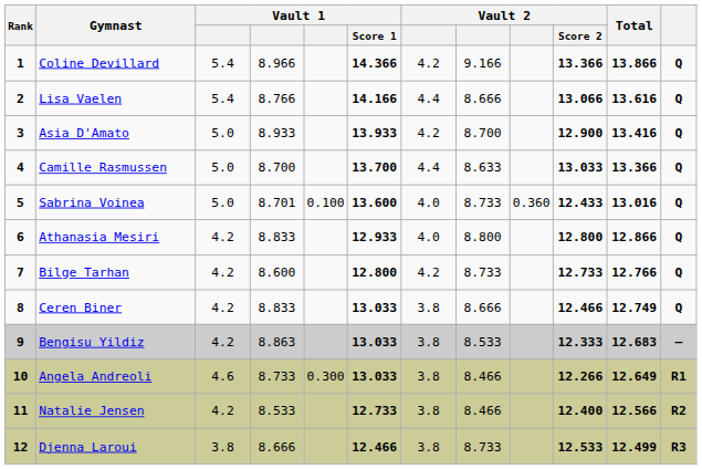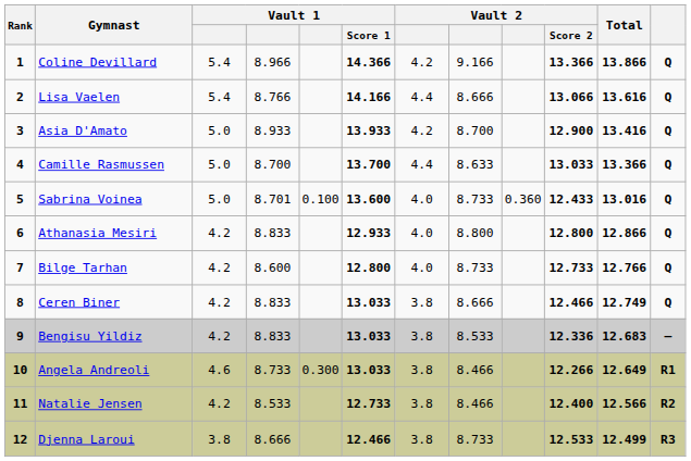 <table style="text-align:center;" class="wikitable sortable">
 <tr>
 <th style="width:15px;" rowspan="2"><small>Rank</small></th>
 <th style="width:160px;" rowspan="2">Gymnast</th>
 <th colspan="4">Vault 1</th>
 <th colspan="4">Vault 2</th>
 <th style="width:50px;" rowspan="2">Total</th>
 <th style="width:30px;" rowspan="2"><small></small></th>
 </tr>
 <tr>
 <th style="width:50px;"><small></small></th>
 <th style="width:50px;"><small></small></th>
 <th style="width:20px;"><small></small></th>
 <th style="width:50px;"><small>Score 1</small></th>
 <th style="width:50px;"><small></small></th>
 <th style="width:50px;"><small></small></th>
 <th style="width:20px;"><small></small></th>
 <th style="width:50px;"><small>Score 2</small></th>
 </tr>
 <tr>
 <td scope="row" style="text-align:center"><strong>1</strong></td>
 <td style="height:30px; text-align:left;"> <a href='#'>Coline Devillard</a></td>
 <td>5.4</td>
 <td>8.966</td>
 <td></td>
 <td><strong>14.366</strong></td>
 <td>4.2</td>
 <td>9.166</td>
 <td></td>
 <td><strong>13.366</strong></td>
 <td><strong>13.866</strong></td>
 <td><strong>Q</strong></td>
 </tr>
 <tr>
 <td scope="row" style="text-align:center"><strong>2</strong></td>
 <td style="height:30px; text-align:left;"> <a href='#'>Lisa Vaelen</a></td>
 <td>5.4</td>
 <td>8.766</td>
 <td></td>
 <td><strong>14.166</strong></td>
 <td>4.4</td>
 <td>8.666</td>
 <td></td>
 <td><strong>13.066</strong></td>
 <td><strong>13.616</strong></td>
 <td><strong>Q</strong></td>
 </tr>
 <tr>
 <td scope="row" style="text-align:center"><strong>3</strong></td>
 <td style="height:30px; text-align:left;"> <a href='#'>Asia D'Amato</a></td>
 <td>5.0</td>
 <td>8.933</td>
 <td></td>
 <td><strong>13.933</strong></td>
 <td>4.2</td>
 <td>8.700</td>
 <td></td>
 <td><strong>12.900</strong></td>
 <td><strong>13.416</strong></td>
 <td><strong>Q</strong></td>
 </tr>
 <tr>
 <td scope="row" style="text-align:center"><strong>4</strong></td>
 <td style="height:30px; text-align:left;"> <a href='#'>Camille Rasmussen</a></td>
 <td>5.0</td>
 <td>8.700</td>
 <td></td>
 <td><strong>13.700</strong></td>
 <td>4.4</td>
 <td>8.633</td>
 <td></td>
 <td><strong>13.033</strong></td>
 <td><strong>13.366</strong></td>
 <td><strong>Q</strong></td>
 </tr>
 <tr>
 <td scope="row" style="text-align:center"><strong>5</strong></td>
 <td style="height:30px; text-align:left;"> <a href='#'>Sabrina Voinea</a></td>
 <td>5.0</td>
 <td>8.701</td>
 <td>0.100</td>
 <td><strong>13.600</strong></td>
 <td>4.0</td>
 <td>8.733</td>
 <td>0.360</td>
 <td><strong>12.433</strong></td>
 <td><strong>13.016</strong></td>
 <td><strong>Q</strong></td>
 </tr>
 <tr>
 <td scope="row" style="text-align:center"><strong>6</strong></td>
 <td style="height:30px; text-align:left;"> <a href='#'>Athanasia Mesiri</a></td>
 <td>4.2</td>
 <td>8.833</td>
 <td></td>
 <td><strong>12.933</strong></td>
 <td>4.0</td>
 <td>8.800</td>
 <td></td>
 <td><strong>12.800</strong></td>
 <td><strong>12.866</strong></td>
 <td><strong>Q</strong></td>
 </tr>
 <tr>
 <td scope="row" style="text-align:center"><strong>7</strong></td>
 <td style="height:30px; text-align:left;"> <a href='#'>Bilge Tarhan</a></td>
 <td>4.2</td>
 <td>8.600</td>
 <td></td>
 <td><strong>12.800</strong></td>
-<td>4.2</td>
+<td>4.0</td>
 <td>8.733</td>
 <td></td>
 <td><strong>12.733</strong></td>
 <td><strong>12.766</strong></td>
 <td><strong>Q</strong></td>
 </tr>
 <tr>
 <td scope="row" style="text-align:center"><strong>8</strong></td>
 <td style="height:30px; text-align:left;"> <a href='#'>Ceren Biner</a></td>
 <td>4.2</td>
 <td>8.833</td>
 <td></td>
 <td><strong>13.033</strong></td>
 <td>3.8</td>
 <td>8.666</td>
 <td></td>
 <td><strong>12.466</strong></td>
 <td><strong>12.749</strong></td>
 <td><strong>Q</strong></td>
 </tr>
 <tr style="background:#cccccc;">
 <td scope="row" style="text-align:center"><strong>9</strong></td>
 <td style="height:30px; text-align:left;"> <a href='#'>Bengisu Yildiz</a></td>
 <td>4.2</td>
-<td>8.863</td>
+<td>8.833</td>
 <td></td>
 <td><strong>13.033</strong></td>
 <td>3.8</td>
 <td>8.533</td>
 <td></td>
-<td><strong>12.333</strong></td>
+<td><strong>12.336</strong></td>
 <td><strong>12.683</strong></td>
 <td><strong>–</strong></td>
 </tr>
 <tr style="background:#cccc99;">
 <td scope="row" style="text-align:center"><strong>10</strong></td>
 <td style="height:30px; text-align:left;"> <a href='#'>Angela Andreoli</a></td>
 <td>4.6</td>
 <td>8.733</td>
 <td>0.300</td>
 <td><strong>13.033</strong></td>
 <td>3.8</td>
 <td>8.466</td>
 <td></td>
 <td><strong>12.266</strong></td>
 <td><strong>12.649</strong></td>
 <td><strong>R1</strong></td>
 </tr>
 <tr style="background:#cccc99;">
 <td scope="row" style="text-align:center"><strong>11</strong></td>
 <td style="height:30px; text-align:left;"> <a href='#'>Natalie Jensen</a></td>
 <td>4.2</td>
 <td>8.533</td>
 <td></td>
 <td><strong>12.733</strong></td>
 <td>3.8</td>
 <td>8.466</td>
 <td></td>
 <td><strong>12.400</strong></td>
 <td><strong>12.566</strong></td>
 <td><strong>R2</strong></td>
 </tr>
 <tr style="background:#cccc99;">
 <td scope="row" style="text-align:center"><strong>12</strong></td>
 <td style="height:30px; text-align:left;"> <a href='#'>Djenna Laroui</a></td>
 <td>3.8</td>
 <td>8.666</td>
 <td></td>
 <td><strong>12.466</strong></td>
 <td>3.8</td>
 <td>8.733</td>
 <td></td>
 <td><strong>12.533</strong></td>
 <td><strong>12.499</strong></td>
 <td><strong>R3</strong></td>
 </tr>
 </table>
